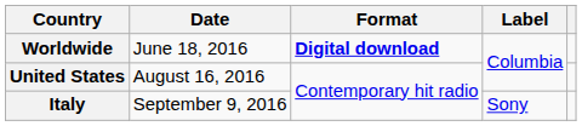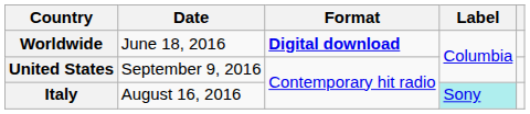 <table class="wikitable sortable plainrowheaders">
 <tr>
 <th scope="col">Country</th>
 <th scope="col">Date</th>
 <th scope="col">Format</th>
 <th scope="col">Label</th>
 <th scope="col" class="unsortable"></th>
 </tr>
 <tr>
 <th scope="row">Worldwide</th>
 <td>June 18, 2016</td>
 <td><strong><a href='#'>Digital download</a></strong></td>
 <td rowspan="2"><a href='#'>Columbia</a></td>
 <td></td>
 </tr>
 <tr>
 <th scope="row">United States</th>
-<td>August 16, 2016</td>
+<td>September 9, 2016</td>
 <td rowspan="2"><a href='#'>Contemporary hit radio</a></td>
 <td></td>
 </tr>
 <tr>
 <th scope="row">Italy</th>
-<td>September 9, 2016</td>
-<td><a href='#'>Sony</a></td>
+<td>August 16, 2016</td>
+<td style="background: paleturquoise;"><a href='#'>Sony</a></td>
 <td></td>
 </tr>
 </table>
